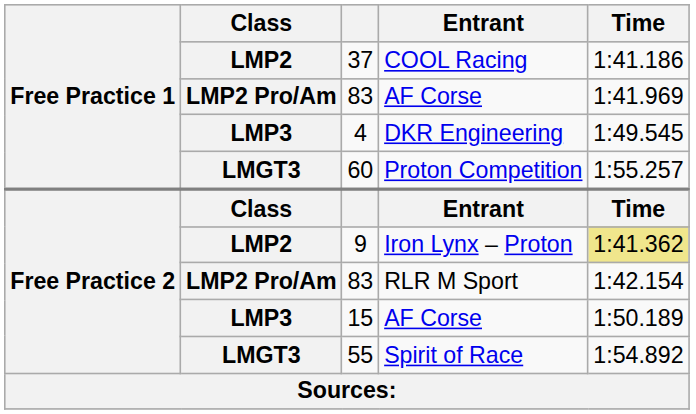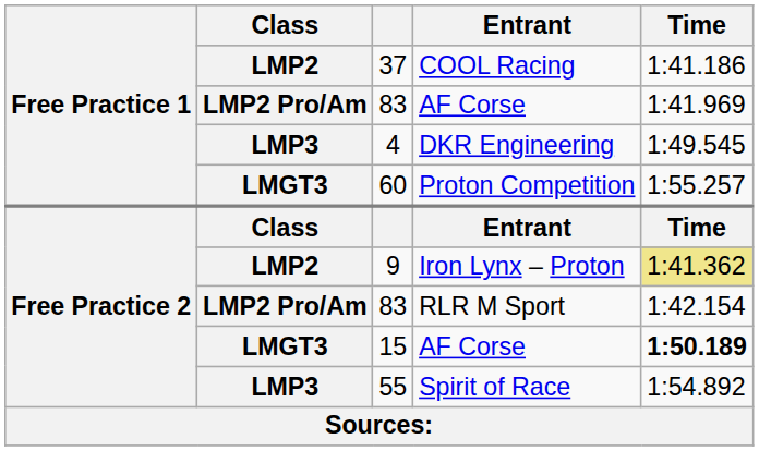 <table class="wikitable" style="font-size:90%;">
 <tr>
 <th rowspan="5">Free Practice 1</th>
 <th>Class</th>
 <th></th>
 <th>Entrant</th>
 <th>Time</th>
 </tr>
 <tr>
 <th>LMP2</th>
 <td align="center">37</td>
 <td> <a href='#'>COOL Racing</a></td>
 <td>1:41.186</td>
 </tr>
 <tr>
 <th>LMP2 Pro/Am</th>
 <td align="center">83</td>
 <td> <a href='#'>AF Corse</a></td>
 <td>1:41.969</td>
 </tr>
 <tr>
 <th>LMP3</th>
 <td align="center">4</td>
 <td> <a href='#'>DKR Engineering</a></td>
 <td>1:49.545</td>
 </tr>
 <tr>
 <th>LMGT3</th>
 <td align="center">60</td>
 <td> <a href='#'>Proton Competition</a></td>
 <td>1:55.257</td>
 </tr>
 <tr style="border-top:2px solid #808080">
 <th rowspan="5">Free Practice 2</th>
 <th>Class</th>
 <th></th>
 <th>Entrant</th>
 <th>Time</th>
 </tr>
 <tr>
 <th>LMP2</th>
 <td align="center">9</td>
 <td> <a href='#'>Iron Lynx</a> – <a href='#'>Proton</a></td>
 <td style="background: khaki;">1:41.362</td>
 </tr>
 <tr>
 <th>LMP2 Pro/Am</th>
 <td align="center">83</td>
 <td> RLR M Sport</td>
 <td>1:42.154</td>
 </tr>
 <tr>
-<th>LMP3</th>
+<th>LMGT3</th>
 <td align="center">15</td>
 <td> <a href='#'>AF Corse</a></td>
-<td>1:50.189</td>
+<td><strong>1:50.189</strong></td>
 </tr>
 <tr>
-<th>LMGT3</th>
+<th>LMP3</th>
 <td align="center">55</td>
 <td> <a href='#'>Spirit of Race</a></td>
 <td>1:54.892</td>
 </tr>
 <tr>
 <th colspan="5">Sources:</th>
 </tr>
 </table>
